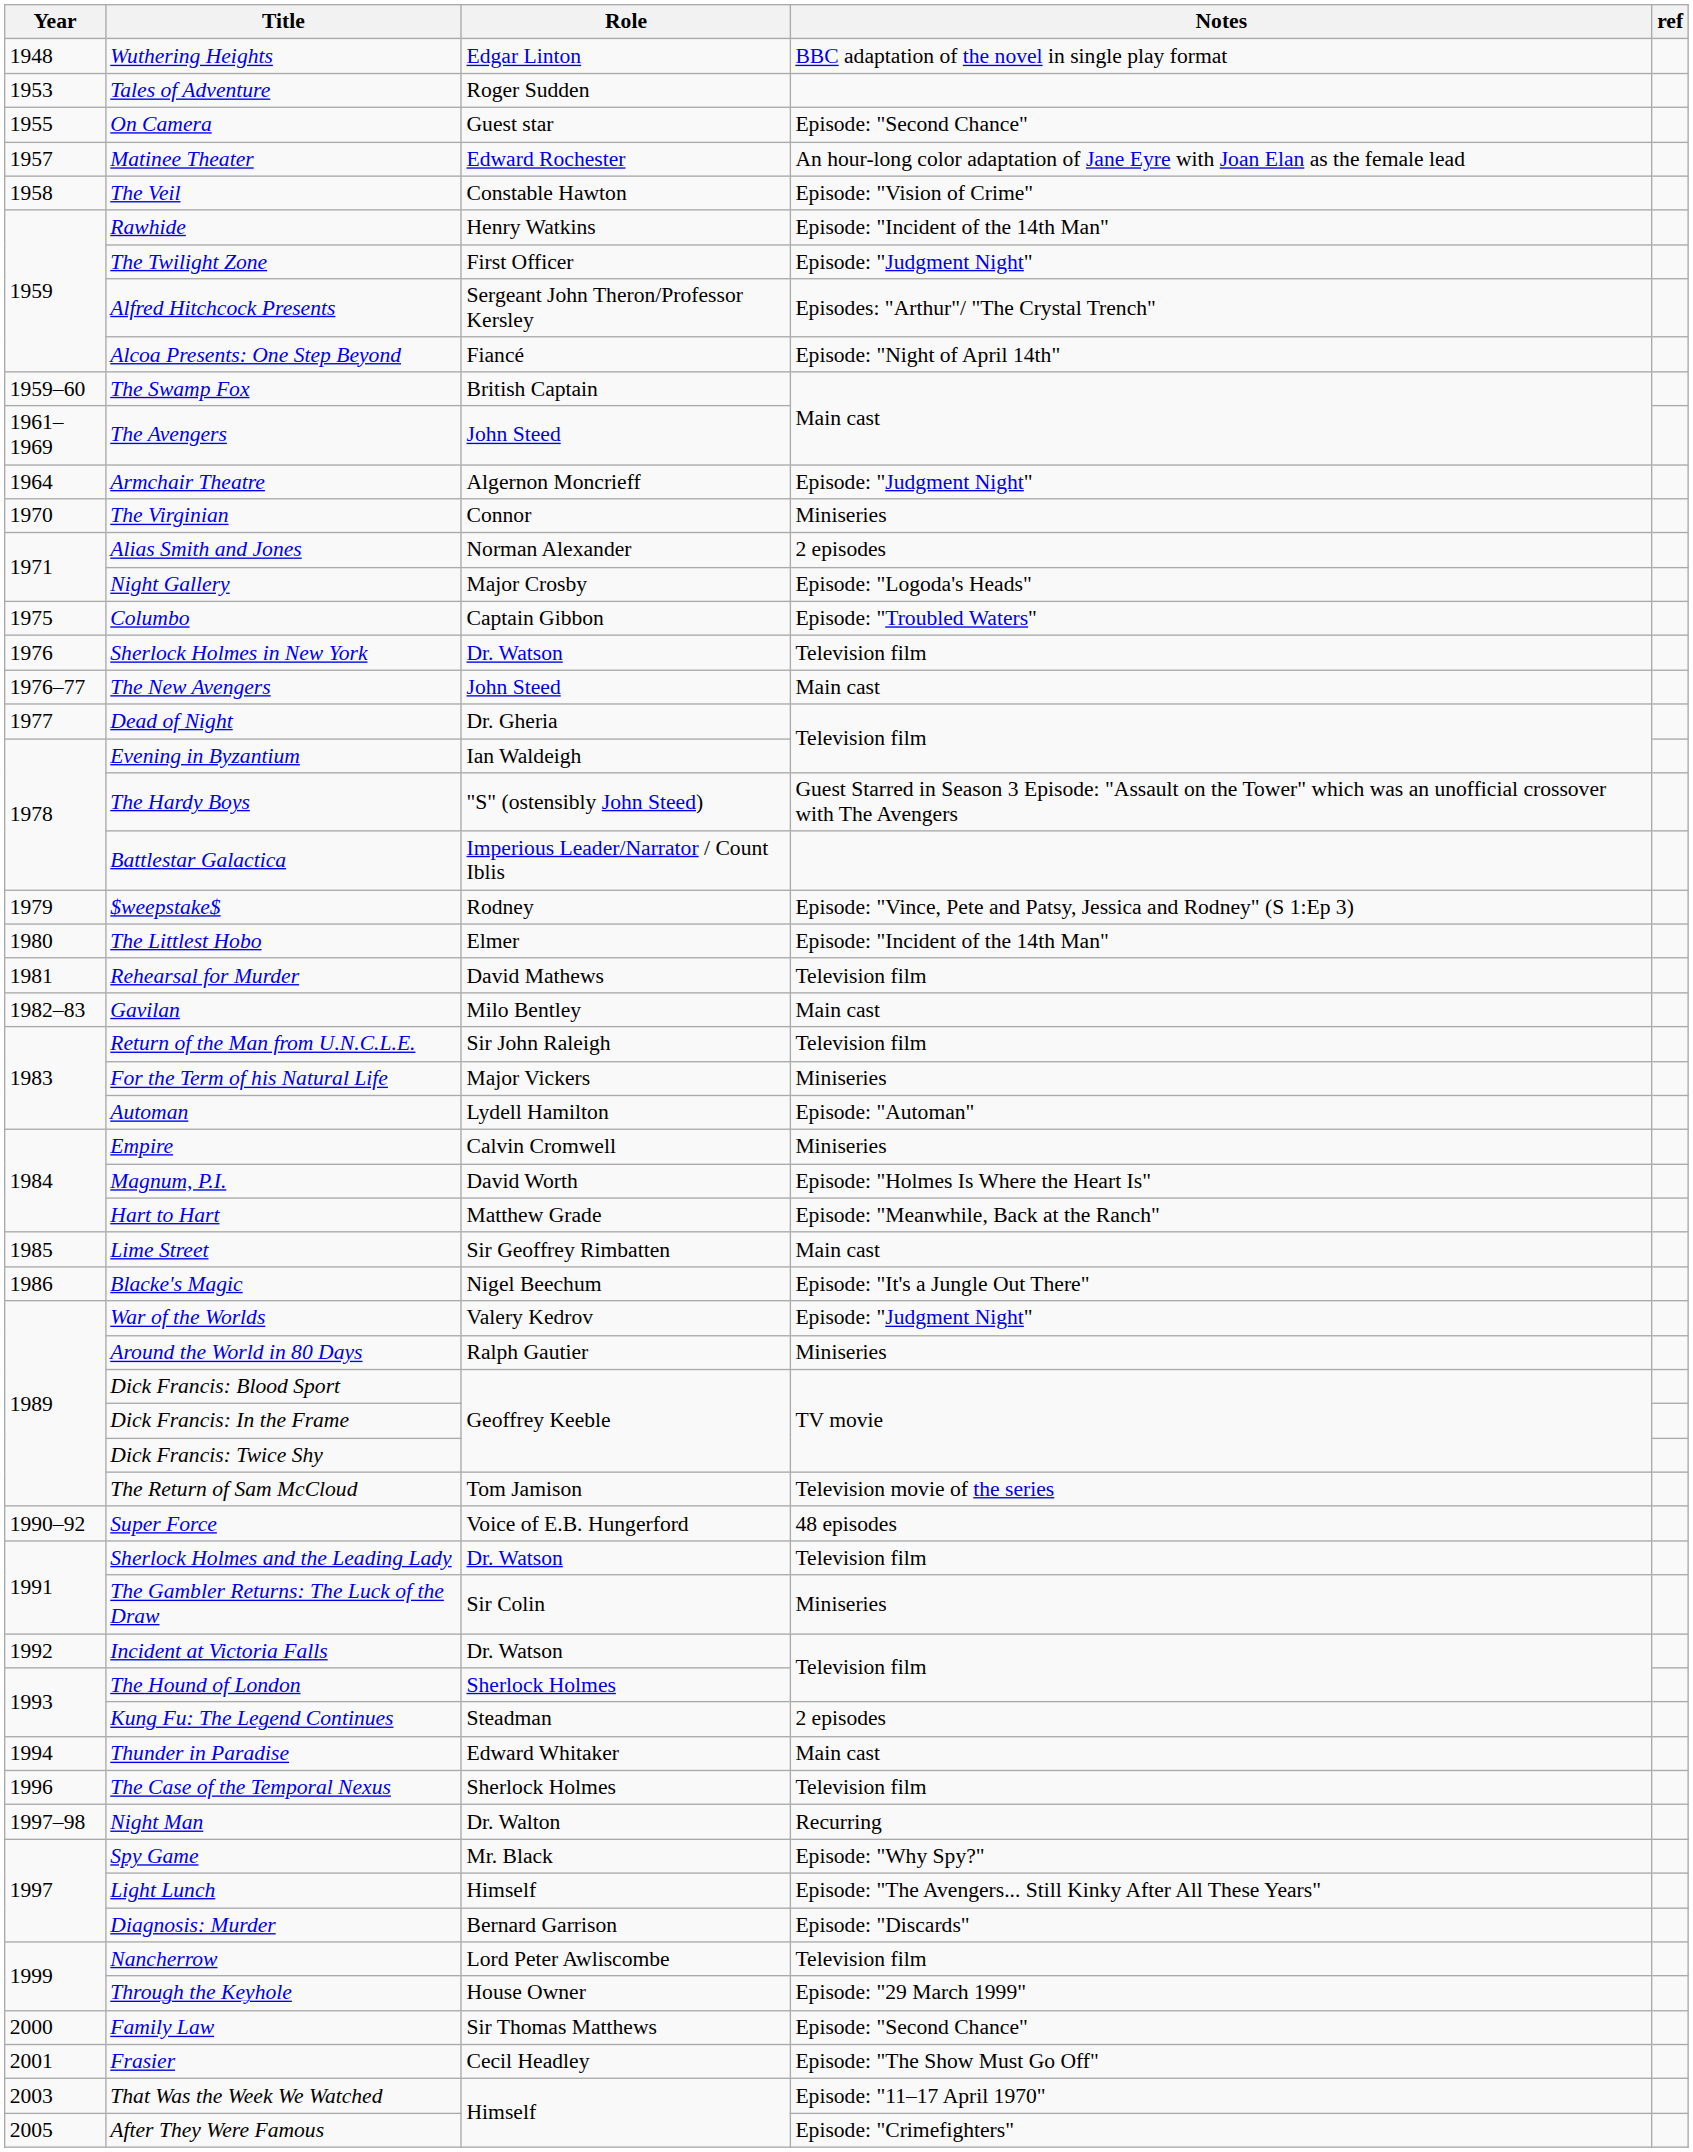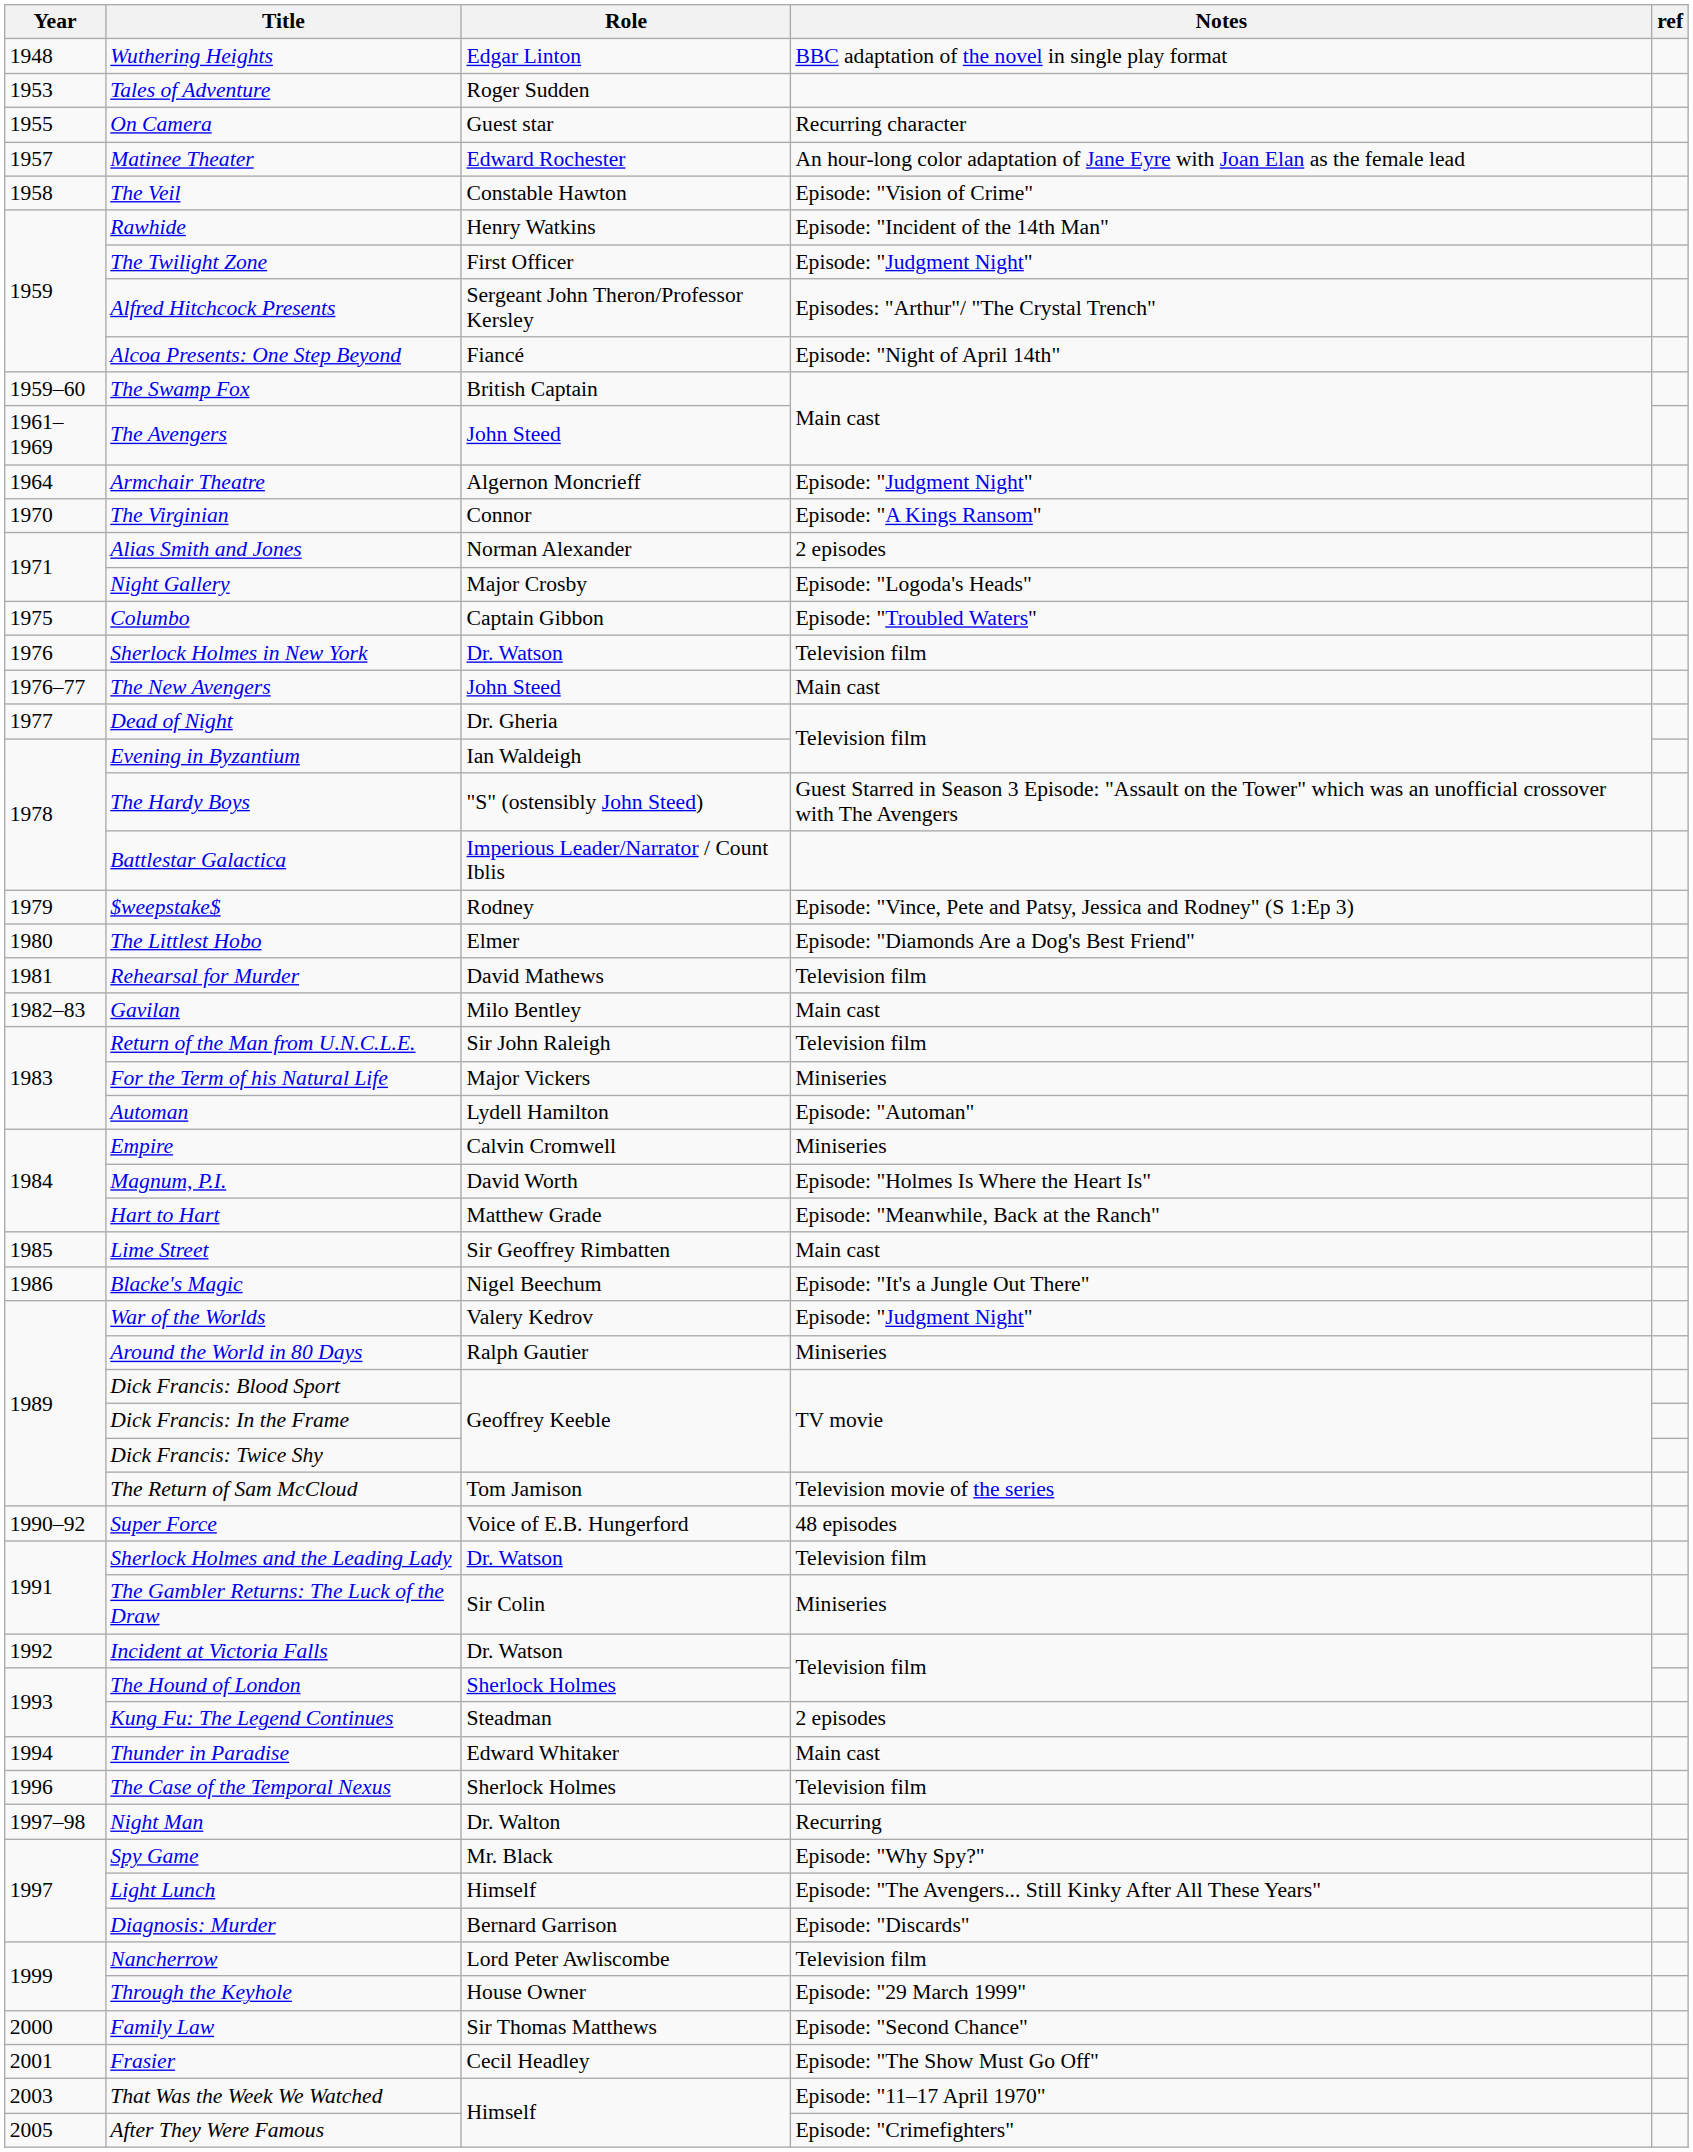 <table class="wikitable sortable">
 <tr>
 <th>Year</th>
 <th>Title</th>
 <th>Role</th>
 <th class="unsortable">Notes</th>
 <th>ref</th>
 </tr>
 <tr>
 <td>1948</td>
 <td><em><a href='#'>Wuthering Heights</a></em></td>
 <td><a href='#'>Edgar Linton</a></td>
 <td><a href='#'>BBC</a> adaptation of <a href='#'>the novel</a> in single play format</td>
 <td></td>
 </tr>
 <tr>
 <td>1953</td>
 <td><em><a href='#'>Tales of Adventure</a></em></td>
 <td>Roger Sudden</td>
 <td></td>
 <td></td>
 </tr>
 <tr>
 <td>1955</td>
 <td><em><a href='#'>On Camera</a></em></td>
 <td>Guest star</td>
-<td>Episode: "Second Chance"</td>
+<td>Recurring character</td>
 <td></td>
 </tr>
 <tr>
 <td>1957</td>
 <td><em><a href='#'>Matinee Theater</a></em></td>
 <td><a href='#'>Edward Rochester</a></td>
 <td>An hour-long color adaptation of <a href='#'>Jane Eyre</a> with <a href='#'>Joan Elan</a> as the female lead</td>
 <td></td>
 </tr>
 <tr>
 <td>1958</td>
 <td><em><a href='#'>The Veil</a></em></td>
 <td>Constable Hawton</td>
 <td>Episode: "Vision of Crime"</td>
 <td></td>
 </tr>
 <tr>
 <td rowspan="4">1959</td>
 <td><a href='#'><em>Rawhide</em></a></td>
 <td>Henry Watkins</td>
 <td>Episode: "Incident of the 14th Man"</td>
 <td></td>
 </tr>
 <tr>
 <td><em><a href='#'>The Twilight Zone</a></em></td>
 <td>First Officer</td>
 <td>Episode: "<a href='#'>Judgment Night</a>"</td>
 <td></td>
 </tr>
 <tr>
 <td><em><a href='#'>Alfred Hitchcock Presents</a></em></td>
 <td>Sergeant John Theron/Professor Kersley</td>
 <td>Episodes: "Arthur"/ "The Crystal Trench"</td>
 <td></td>
 </tr>
 <tr>
 <td><em><a href='#'>Alcoa Presents: One Step Beyond</a></em></td>
 <td>Fiancé</td>
 <td>Episode: "Night of April 14th"</td>
 <td></td>
 </tr>
 <tr>
 <td>1959–60</td>
 <td><em><a href='#'>The Swamp Fox</a></em></td>
 <td>British Captain</td>
 <td rowspan="2">Main cast</td>
 <td></td>
 </tr>
 <tr>
 <td>1961–1969</td>
 <td><em><a href='#'>The Avengers</a></em></td>
 <td><a href='#'>John Steed</a></td>
 <td></td>
 </tr>
 <tr>
 <td>1964</td>
 <td><a href='#'><em>Armchair Theatre</em></a></td>
 <td>Algernon Moncrieff</td>
 <td>Episode: "<a href='#'>Judgment Night</a>"</td>
 <td></td>
 </tr>
 <tr>
 <td>1970</td>
 <td><em><a href='#'>The Virginian</a></em></td>
 <td>Connor</td>
-<td>Miniseries</td>
+<td>Episode: "<a href='#'>A Kings Ransom</a>"</td>
 </tr>
 <tr>
 <td rowspan="2">1971</td>
 <td><em><a href='#'>Alias Smith and Jones</a></em></td>
 <td>Norman Alexander</td>
 <td>2 episodes</td>
 <td></td>
 </tr>
 <tr>
 <td><a href='#'><em>Night Gallery</em></a></td>
 <td>Major Crosby</td>
 <td>Episode: "Logoda's Heads"</td>
 <td></td>
 </tr>
 <tr>
 <td>1975</td>
 <td><em><a href='#'>Columbo</a></em></td>
 <td>Captain Gibbon</td>
 <td>Episode: "<a href='#'>Troubled Waters</a>"</td>
 <td></td>
 </tr>
 <tr>
 <td>1976</td>
 <td><em><a href='#'>Sherlock Holmes in New York</a></em></td>
 <td><a href='#'>Dr. Watson</a></td>
 <td>Television film</td>
 <td></td>
 </tr>
 <tr>
 <td>1976–77</td>
 <td><em><a href='#'>The New Avengers</a></em></td>
 <td><a href='#'>John Steed</a></td>
 <td>Main cast</td>
 <td></td>
 </tr>
 <tr>
 <td>1977</td>
 <td><em><a href='#'>Dead of Night</a></em></td>
 <td>Dr. Gheria</td>
 <td rowspan="2">Television film</td>
 <td></td>
 </tr>
 <tr>
 <td rowspan="3">1978</td>
 <td><em><a href='#'>Evening in Byzantium</a></em></td>
 <td>Ian Waldeigh</td>
 <td></td>
 </tr>
 <tr>
 <td><em><a href='#'>The Hardy Boys</a></em></td>
 <td>"S" (ostensibly <a href='#'>John Steed</a>)</td>
 <td>Guest Starred in Season 3 Episode: "Assault on the Tower" which was an unofficial crossover with The Avengers</td>
 <td></td>
 </tr>
 <tr>
 <td><em><a href='#'>Battlestar Galactica</a></em></td>
 <td><a href='#'>Imperious Leader/Narrator</a> / Count Iblis</td>
 <td></td>
 <td></td>
 </tr>
 <tr>
 <td>1979</td>
 <td><em><a href='#'>$weepstake$</a></em></td>
 <td>Rodney</td>
 <td>Episode: "Vince, Pete and Patsy, Jessica and Rodney" (S 1:Ep 3)</td>
 <td></td>
 </tr>
 <tr>
 <td>1980</td>
 <td><em><a href='#'>The Littlest Hobo</a></em></td>
 <td>Elmer</td>
-<td>Episode: "Incident of the 14th Man"</td>
+<td>Episode: "Diamonds Are a Dog's Best Friend"</td>
 <td></td>
 </tr>
 <tr>
 <td>1981</td>
 <td><em><a href='#'>Rehearsal for Murder</a></em></td>
 <td>David Mathews</td>
 <td>Television film</td>
 <td></td>
 </tr>
 <tr>
 <td>1982–83</td>
 <td><em><a href='#'>Gavilan</a></em></td>
 <td>Milo Bentley</td>
 <td>Main cast</td>
 <td></td>
 </tr>
 <tr>
 <td rowspan="3">1983</td>
 <td><em><a href='#'>Return of the Man from U.N.C.L.E.</a></em></td>
 <td>Sir John Raleigh</td>
 <td>Television film</td>
 <td></td>
 </tr>
 <tr>
 <td><em><a href='#'>For the Term of his Natural Life</a></em></td>
 <td>Major Vickers</td>
 <td>Miniseries</td>
 <td></td>
 </tr>
 <tr>
 <td><em><a href='#'>Automan</a></em></td>
 <td>Lydell Hamilton</td>
 <td>Episode: "Automan"</td>
 <td></td>
 </tr>
 <tr>
 <td rowspan="3">1984</td>
 <td><em><a href='#'>Empire</a></em></td>
 <td>Calvin Cromwell</td>
 <td>Miniseries</td>
 <td></td>
 </tr>
 <tr>
 <td><em><a href='#'>Magnum, P.I.</a></em></td>
 <td>David Worth</td>
 <td>Episode: "Holmes Is Where the Heart Is"</td>
 <td></td>
 </tr>
 <tr>
 <td><em><a href='#'>Hart to Hart</a></em></td>
 <td>Matthew Grade</td>
 <td>Episode: "Meanwhile, Back at the Ranch"</td>
 <td></td>
 </tr>
 <tr>
 <td>1985</td>
 <td><em><a href='#'>Lime Street</a></em></td>
 <td>Sir Geoffrey Rimbatten</td>
 <td>Main cast</td>
 <td></td>
 </tr>
 <tr>
 <td>1986</td>
 <td><em><a href='#'>Blacke's Magic</a></em></td>
 <td>Nigel Beechum</td>
 <td>Episode: "It's a Jungle Out There"</td>
 <td></td>
 </tr>
 <tr>
 <td rowspan="6">1989</td>
 <td><em><a href='#'>War of the Worlds</a></em></td>
 <td>Valery Kedrov</td>
 <td>Episode: "<a href='#'>Judgment Night</a>"</td>
 </tr>
 <tr>
 <td><em><a href='#'>Around the World in 80 Days</a></em></td>
 <td>Ralph Gautier</td>
 <td>Miniseries</td>
 <td></td>
 </tr>
 <tr>
 <td><em>Dick Francis: Blood Sport</em></td>
 <td rowspan="3">Geoffrey Keeble</td>
 <td rowspan="3">TV movie</td>
 <td></td>
 </tr>
 <tr>
 <td><em>Dick Francis: In the Frame</em></td>
 <td></td>
 </tr>
 <tr>
 <td><em>Dick Francis: Twice Shy</em></td>
 <td></td>
 </tr>
 <tr>
 <td><em>The Return of Sam McCloud</em></td>
 <td>Tom Jamison</td>
 <td>Television movie of <a href='#'>the series</a></td>
 <td></td>
 </tr>
 <tr>
 <td>1990–92</td>
 <td><em><a href='#'>Super Force</a></em></td>
 <td>Voice of E.B. Hungerford</td>
 <td>48 episodes</td>
 <td></td>
 </tr>
 <tr>
 <td rowspan="2">1991</td>
 <td><em><a href='#'>Sherlock Holmes and the Leading Lady</a></em></td>
 <td><a href='#'>Dr. Watson</a></td>
 <td>Television film</td>
 <td></td>
 </tr>
 <tr>
 <td><em><a href='#'>The Gambler Returns: The Luck of the Draw</a></em></td>
 <td>Sir Colin</td>
 <td>Miniseries</td>
 <td></td>
 </tr>
 <tr>
 <td>1992</td>
 <td><em><a href='#'>Incident at Victoria Falls</a></em></td>
 <td>Dr. Watson</td>
 <td rowspan="2">Television film</td>
 <td></td>
 </tr>
 <tr>
 <td rowspan="2">1993</td>
 <td><em><a href='#'>The Hound of London</a></em></td>
 <td><a href='#'>Sherlock Holmes</a></td>
 <td></td>
 </tr>
 <tr>
 <td><em><a href='#'>Kung Fu: The Legend Continues</a></em></td>
 <td>Steadman</td>
 <td>2 episodes</td>
 <td></td>
 </tr>
 <tr>
 <td>1994</td>
 <td><em><a href='#'>Thunder in Paradise</a></em></td>
 <td>Edward Whitaker</td>
 <td>Main cast</td>
 <td></td>
 </tr>
 <tr>
 <td>1996</td>
 <td><em><a href='#'>The Case of the Temporal Nexus</a></em></td>
 <td>Sherlock Holmes</td>
 <td>Television film</td>
 <td></td>
 </tr>
 <tr>
 <td>1997–98</td>
 <td><em><a href='#'>Night Man</a></em></td>
 <td>Dr. Walton</td>
 <td>Recurring</td>
 <td></td>
 </tr>
 <tr>
 <td rowspan="3">1997</td>
 <td><em><a href='#'>Spy Game</a></em></td>
 <td>Mr. Black</td>
 <td>Episode: "Why Spy?"</td>
 <td></td>
 </tr>
 <tr>
 <td><em><a href='#'>Light Lunch</a></em></td>
 <td>Himself</td>
 <td>Episode: "The Avengers... Still Kinky After All These Years"</td>
 <td></td>
 </tr>
 <tr>
 <td><em><a href='#'>Diagnosis: Murder</a></em></td>
 <td>Bernard Garrison</td>
 <td>Episode: "Discards"</td>
 <td></td>
 </tr>
 <tr>
 <td rowspan="2">1999</td>
 <td><em><a href='#'>Nancherrow</a></em></td>
 <td>Lord Peter Awliscombe</td>
 <td>Television film</td>
 <td></td>
 </tr>
 <tr>
 <td><em><a href='#'>Through the Keyhole</a></em></td>
 <td>House Owner</td>
 <td>Episode: "29 March 1999"</td>
 <td></td>
 </tr>
 <tr>
 <td>2000</td>
 <td><em><a href='#'>Family Law</a></em></td>
 <td>Sir Thomas Matthews</td>
 <td>Episode: "Second Chance"</td>
 <td></td>
 </tr>
 <tr>
 <td>2001</td>
 <td><em><a href='#'>Frasier</a></em></td>
 <td>Cecil Headley</td>
 <td>Episode: "The Show Must Go Off"</td>
 <td></td>
 </tr>
 <tr>
 <td>2003</td>
 <td><em>That Was the Week We Watched</em></td>
 <td rowspan="2">Himself</td>
 <td>Episode: "11–17 April 1970"</td>
 <td></td>
 </tr>
 <tr>
 <td>2005</td>
 <td><em>After They Were Famous</em></td>
 <td>Episode: "Crimefighters"</td>
 <td></td>
 </tr>
 </table>
